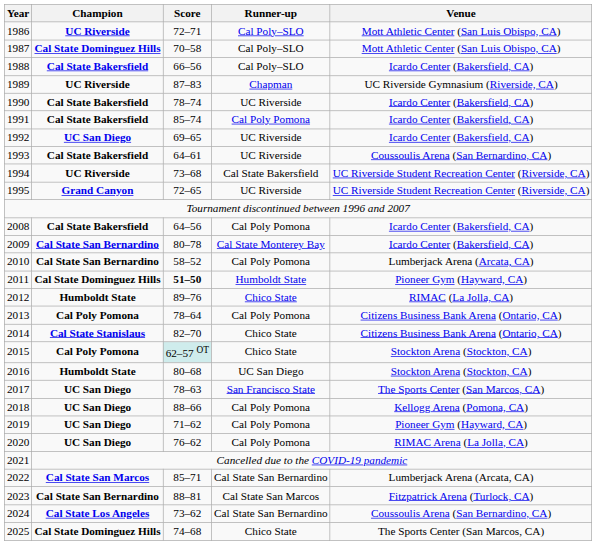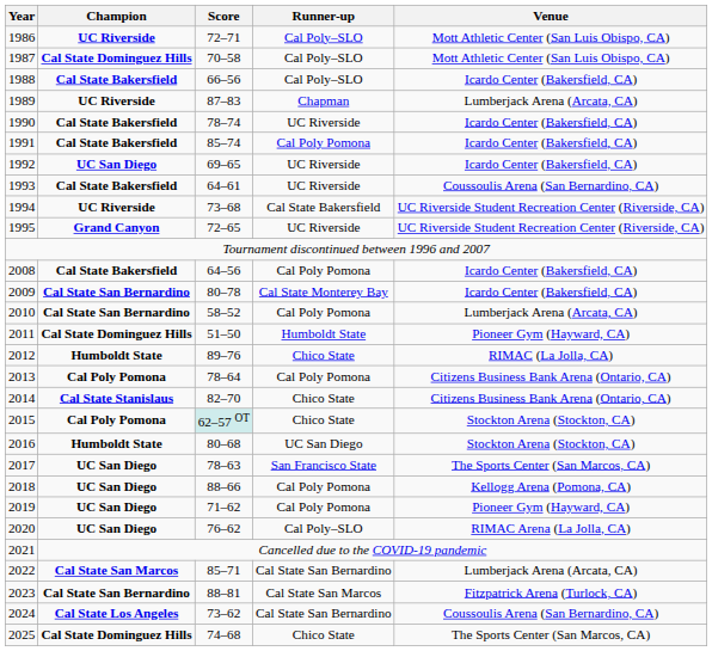 <table class="wikitable sortable">
 <tr>
 <th>Year</th>
 <th>Champion</th>
 <th>Score</th>
 <th>Runner-up</th>
 <th>Venue</th>
 </tr>
 <tr align=center>
 <td>1986</td>
 <td><strong><a href='#'>UC Riverside</a></strong></td>
 <td>72–71</td>
 <td><a href='#'>Cal Poly–SLO</a></td>
 <td><a href='#'>Mott Athletic Center</a> (<a href='#'>San Luis Obispo, CA</a>)</td>
 </tr>
 <tr align=center>
 <td>1987</td>
 <td><strong><a href='#'>Cal State Dominguez Hills</a></strong></td>
 <td>70–58</td>
 <td>Cal Poly–SLO</td>
 <td><a href='#'>Mott Athletic Center</a> (<a href='#'>San Luis Obispo, CA</a>)</td>
 </tr>
 <tr align=center>
 <td>1988</td>
 <td><strong><a href='#'>Cal State Bakersfield</a></strong></td>
 <td>66–56</td>
 <td>Cal Poly–SLO</td>
 <td><a href='#'>Icardo Center</a> (<a href='#'>Bakersfield, CA</a>)</td>
 </tr>
 <tr align=center>
 <td>1989</td>
 <td><strong>UC Riverside</strong></td>
 <td>87–83</td>
 <td><a href='#'>Chapman</a></td>
-<td>UC Riverside Gymnasium (<a href='#'>Riverside, CA</a>)</td>
+<td>Lumberjack Arena (<a href='#'>Arcata, CA</a>)</td>
 </tr>
 <tr align=center>
 <td>1990</td>
 <td><strong>Cal State Bakersfield</strong></td>
 <td>78–74</td>
 <td>UC Riverside</td>
 <td><a href='#'>Icardo Center</a> (<a href='#'>Bakersfield, CA</a>)</td>
 </tr>
 <tr align=center>
 <td>1991</td>
 <td><strong>Cal State Bakersfield</strong></td>
 <td>85–74</td>
 <td><a href='#'>Cal Poly Pomona</a></td>
 <td><a href='#'>Icardo Center</a> (<a href='#'>Bakersfield, CA</a>)</td>
 </tr>
 <tr align=center>
 <td>1992</td>
 <td><strong><a href='#'>UC San Diego</a></strong></td>
 <td>69–65</td>
 <td>UC Riverside</td>
 <td><a href='#'>Icardo Center</a> (<a href='#'>Bakersfield, CA</a>)</td>
 </tr>
 <tr align=center>
 <td>1993</td>
 <td><strong>Cal State Bakersfield</strong></td>
 <td>64–61</td>
 <td>UC Riverside</td>
 <td><a href='#'>Coussoulis Arena</a> (<a href='#'>San Bernardino, CA</a>)</td>
 </tr>
 <tr align=center>
 <td>1994</td>
 <td><strong>UC Riverside</strong></td>
 <td>73–68</td>
 <td>Cal State Bakersfield</td>
 <td><a href='#'>UC Riverside Student Recreation Center</a> (<a href='#'>Riverside, CA</a>)</td>
 </tr>
 <tr align=center>
 <td>1995</td>
 <td><strong><a href='#'>Grand Canyon</a></strong></td>
 <td>72–65</td>
 <td>UC Riverside</td>
 <td><a href='#'>UC Riverside Student Recreation Center</a> (<a href='#'>Riverside, CA</a>)</td>
 </tr>
 <tr align=center>
 <td colspan="5"><em>Tournament discontinued between 1996 and 2007</em></td>
 </tr>
 <tr align=center>
 <td>2008</td>
 <td><strong>Cal State Bakersfield</strong></td>
 <td>64–56</td>
 <td>Cal Poly Pomona</td>
 <td><a href='#'>Icardo Center</a> (<a href='#'>Bakersfield, CA</a>)</td>
 </tr>
 <tr align=center>
 <td>2009</td>
 <td><strong><a href='#'>Cal State San Bernardino</a></strong></td>
 <td>80–78</td>
 <td><a href='#'>Cal State Monterey Bay</a></td>
 <td><a href='#'>Icardo Center</a> (<a href='#'>Bakersfield, CA</a>)</td>
 </tr>
 <tr align=center>
 <td>2010</td>
 <td><strong>Cal State San Bernardino</strong></td>
 <td>58–52</td>
 <td>Cal Poly Pomona</td>
 <td>Lumberjack Arena (<a href='#'>Arcata, CA</a>)</td>
 </tr>
 <tr align=center>
 <td>2011</td>
 <td><strong>Cal State Dominguez Hills</strong></td>
-<td><strong>51–50</strong></td>
+<td>51–50</td>
 <td><a href='#'>Humboldt State</a></td>
 <td><a href='#'>Pioneer Gym</a> (<a href='#'>Hayward, CA</a>)</td>
 </tr>
 <tr align=center>
 <td>2012</td>
 <td><strong>Humboldt State</strong></td>
 <td>89–76</td>
 <td><a href='#'>Chico State</a></td>
 <td><a href='#'>RIMAC</a> (<a href='#'>La Jolla, CA</a>)</td>
 </tr>
 <tr align=center>
 <td>2013</td>
 <td><strong>Cal Poly Pomona</strong></td>
 <td>78–64</td>
 <td>Cal Poly Pomona</td>
 <td><a href='#'>Citizens Business Bank Arena</a> (<a href='#'>Ontario, CA</a>)</td>
 </tr>
 <tr align=center>
 <td>2014</td>
 <td><strong><a href='#'>Cal State Stanislaus</a></strong></td>
 <td>82–70</td>
 <td>Chico State</td>
 <td><a href='#'>Citizens Business Bank Arena</a> (<a href='#'>Ontario, CA</a>)</td>
 </tr>
 <tr align=center>
 <td>2015</td>
 <td><strong>Cal Poly Pomona</strong></td>
 <td style="background:#cfecec; text-align:center;">62–57 <sup>OT</sup></td>
 <td>Chico State</td>
 <td><a href='#'>Stockton Arena</a> (<a href='#'>Stockton, CA</a>)</td>
 </tr>
 <tr align=center>
 <td>2016</td>
 <td><strong>Humboldt State</strong></td>
 <td>80–68</td>
 <td>UC San Diego</td>
 <td><a href='#'>Stockton Arena</a> (<a href='#'>Stockton, CA</a>)</td>
 </tr>
 <tr align=center>
 <td>2017</td>
 <td><strong>UC San Diego</strong></td>
 <td>78–63</td>
 <td><a href='#'>San Francisco State</a></td>
 <td><a href='#'>The Sports Center</a> (<a href='#'>San Marcos, CA</a>)</td>
 </tr>
 <tr align=center>
 <td>2018</td>
 <td><strong>UC San Diego</strong></td>
 <td>88–66</td>
 <td>Cal Poly Pomona</td>
 <td><a href='#'>Kellogg Arena</a> (<a href='#'>Pomona, CA</a>)</td>
 </tr>
 <tr align=center>
 <td>2019</td>
 <td><strong>UC San Diego</strong></td>
 <td>71–62</td>
 <td>Cal Poly Pomona</td>
 <td><a href='#'>Pioneer Gym</a> (<a href='#'>Hayward, CA</a>)</td>
 </tr>
 <tr align=center>
 <td>2020</td>
 <td><strong>UC San Diego</strong></td>
 <td>76–62</td>
-<td>Cal Poly Pomona</td>
+<td>Cal Poly–SLO</td>
 <td><a href='#'>RIMAC Arena</a> (<a href='#'>La Jolla, CA</a>)</td>
 </tr>
 <tr align=center>
 <td>2021</td>
 <td colspan=4><em>Cancelled due to the <a href='#'>COVID-19 pandemic</a></em></td>
 </tr>
 <tr align=center>
 <td>2022</td>
 <td><strong><a href='#'>Cal State San Marcos</a></strong></td>
 <td>85–71</td>
 <td>Cal State San Bernardino</td>
 <td>Lumberjack Arena (Arcata, CA)</td>
 </tr>
 <tr align=center>
 <td>2023</td>
 <td><strong>Cal State San Bernardino</strong></td>
 <td>88–81</td>
 <td>Cal State San Marcos</td>
 <td><a href='#'>Fitzpatrick Arena</a> (<a href='#'>Turlock, CA</a>)</td>
 </tr>
 <tr align=center>
 <td>2024</td>
 <td><strong><a href='#'>Cal State Los Angeles</a></strong></td>
 <td>73–62</td>
 <td>Cal State San Bernardino</td>
 <td><a href='#'>Coussoulis Arena</a> (<a href='#'>San Bernardino, CA</a>)</td>
 </tr>
 <tr align=center>
 <td>2025</td>
 <td><strong>Cal State Dominguez Hills</strong></td>
 <td>74–68</td>
 <td>Chico State</td>
 <td>The Sports Center (San Marcos, CA)</td>
 </tr>
 </table>
